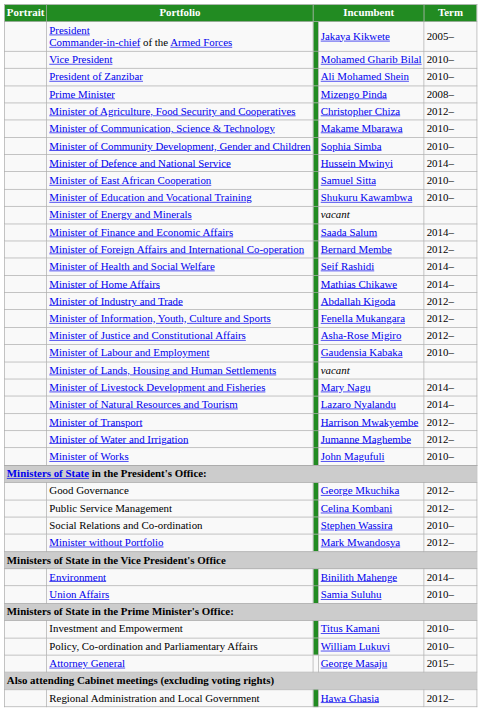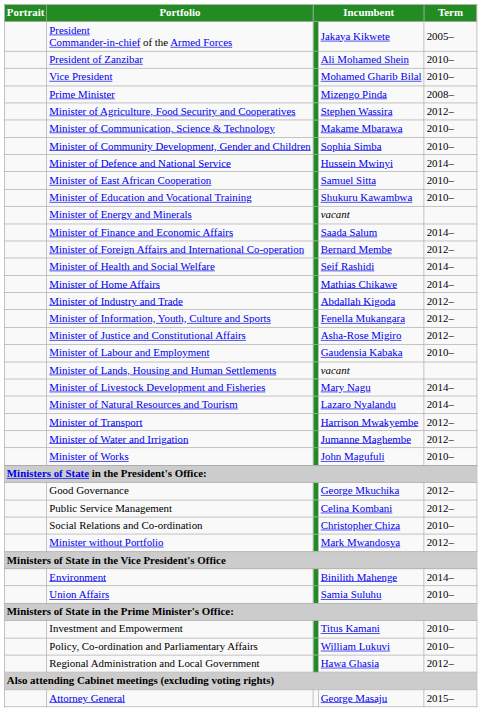 <table class="wikitable" id="20 January 2014">
 <tr>
 <th style="background-color:#228B22;color: white">Portrait</th>
 <th style="background-color:#228B22;color: white">Portfolio</th>
 <th colspan=2 style="background-color:#228B22;color: white">Incumbent</th>
 <th style="background-color:#228B22;color: white">Term</th>
 </tr>
 <tr>
 <td></td>
 <td><a href='#'>President</a><br><a href='#'>Commander-in-chief</a> of the <a href='#'>Armed Forces</a></td>
 <td style="background:#228B22"></td>
 <td><a href='#'>Jakaya Kikwete</a></td>
 <td style="width: 70px;">2005–</td>
 </tr>
 <tr>
 <td></td>
-<td><a href='#'>Vice President</a></td>
+<td><a href='#'>President of Zanzibar</a> </td>
 <td style="background:#228B22"></td>
-<td><a href='#'>Mohamed Gharib Bilal</a></td>
+<td><a href='#'>Ali Mohamed Shein</a></td>
 <td>2010–</td>
 </tr>
 <tr>
 <td></td>
-<td><a href='#'>President of Zanzibar</a> </td>
+<td><a href='#'>Vice President</a></td>
 <td style="background:#228B22"></td>
-<td><a href='#'>Ali Mohamed Shein</a></td>
+<td><a href='#'>Mohamed Gharib Bilal</a></td>
 <td>2010–</td>
 </tr>
 <tr>
 <td></td>
 <td><a href='#'>Prime Minister</a></td>
 <td style="background:#228B22"></td>
 <td><a href='#'>Mizengo Pinda</a> </td>
 <td>2008–</td>
 </tr>
 <tr>
 <td></td>
 <td><a href='#'>Minister of  Agriculture, Food Security and Cooperatives</a></td>
 <td style="background:#228B22"></td>
-<td><a href='#'>Christopher Chiza</a> </td>
+<td><a href='#'>Stephen Wassira</a> </td>
 <td>2012–</td>
 </tr>
 <tr>
 <td></td>
 <td><a href='#'>Minister of Communication, Science & Technology</a></td>
 <td style="background:#228B22"></td>
 <td><a href='#'>Makame Mbarawa</a> </td>
 <td>2010–</td>
 </tr>
 <tr>
 <td></td>
 <td><a href='#'>Minister of Community Development, Gender and Children</a></td>
 <td style="background:#228B22"></td>
 <td><a href='#'>Sophia Simba</a> </td>
 <td>2010–</td>
 </tr>
 <tr>
 <td></td>
 <td><a href='#'>Minister of Defence and National Service</a></td>
 <td style="background:#228B22"></td>
 <td><a href='#'>Hussein Mwinyi</a> </td>
 <td>2014–</td>
 </tr>
 <tr>
 <td></td>
 <td><a href='#'>Minister of East African Cooperation</a></td>
 <td style="background:#228B22"></td>
 <td><a href='#'>Samuel Sitta</a> </td>
 <td>2010–</td>
 </tr>
 <tr>
 <td></td>
 <td><a href='#'>Minister of Education and Vocational Training</a></td>
 <td style="background:#228B22"></td>
 <td><a href='#'>Shukuru Kawambwa</a> </td>
 <td>2010–</td>
 </tr>
 <tr>
 <td></td>
 <td><a href='#'>Minister of Energy and Minerals</a></td>
 <td style="background:#228B22"></td>
 <td><em>vacant</em></td>
 <td></td>
 </tr>
 <tr>
 <td></td>
 <td><a href='#'>Minister of Finance and Economic Affairs</a></td>
 <td style="background:#228B22"></td>
 <td><a href='#'>Saada Salum</a> </td>
 <td>2014–</td>
 </tr>
 <tr>
 <td></td>
 <td><a href='#'>Minister of Foreign Affairs and International Co-operation</a></td>
 <td style="background:#228B22"></td>
 <td><a href='#'>Bernard Membe</a> </td>
 <td>2012–</td>
 </tr>
 <tr>
 <td></td>
 <td><a href='#'>Minister of Health and Social Welfare</a></td>
 <td style="background:#228B22"></td>
 <td><a href='#'>Seif Rashidi</a> </td>
 <td>2014–</td>
 </tr>
 <tr>
 <td></td>
 <td><a href='#'>Minister of Home Affairs</a></td>
 <td style="background:#228B22"></td>
 <td><a href='#'>Mathias Chikawe</a> </td>
 <td>2014–</td>
 </tr>
 <tr>
 <td></td>
 <td><a href='#'>Minister of Industry and Trade</a></td>
 <td style="background:#228B22"></td>
 <td><a href='#'>Abdallah Kigoda</a> </td>
 <td>2012–</td>
 </tr>
 <tr>
 <td></td>
 <td><a href='#'>Minister of Information, Youth, Culture and Sports</a></td>
 <td style="background:#228B22"></td>
 <td><a href='#'>Fenella Mukangara</a> </td>
 <td>2012–</td>
 </tr>
 <tr>
 <td></td>
 <td><a href='#'>Minister of Justice and Constitutional Affairs</a></td>
 <td style="background:#228B22"></td>
 <td><a href='#'>Asha-Rose Migiro</a> </td>
 <td>2012–</td>
 </tr>
 <tr>
 <td></td>
 <td><a href='#'>Minister of Labour and Employment</a></td>
 <td style="background:#228B22"></td>
 <td><a href='#'>Gaudensia Kabaka</a> </td>
 <td>2010–</td>
 </tr>
 <tr>
 <td></td>
 <td><a href='#'>Minister of Lands, Housing and Human Settlements</a></td>
 <td style="background:#228B22"></td>
 <td><em>vacant</em></td>
 <td></td>
 </tr>
 <tr>
 <td></td>
 <td><a href='#'>Minister of Livestock Development and Fisheries</a></td>
 <td style="background:#228B22"></td>
 <td><a href='#'>Mary Nagu</a> </td>
 <td>2014–</td>
 </tr>
 <tr>
 <td></td>
 <td><a href='#'>Minister of Natural Resources and Tourism</a></td>
 <td style="background:#228B22"></td>
 <td><a href='#'>Lazaro Nyalandu</a> </td>
 <td>2014–</td>
 </tr>
 <tr>
 <td></td>
 <td><a href='#'>Minister of Transport</a></td>
 <td style="background:#228B22"></td>
 <td><a href='#'>Harrison Mwakyembe</a> </td>
 <td>2012–</td>
 </tr>
 <tr>
 <td></td>
 <td><a href='#'>Minister of Water and Irrigation</a></td>
 <td style="background:#228B22"></td>
 <td><a href='#'>Jumanne Maghembe</a> </td>
 <td>2012–</td>
 </tr>
 <tr>
 <td></td>
 <td><a href='#'>Minister of Works</a></td>
 <td style="background:#228B22"></td>
 <td><a href='#'>John Magufuli</a> </td>
 <td>2010–</td>
 </tr>
 <tr>
 </tr>
 <tr>
 <td style="background:#cccccc;" colspan="5"><strong><a href='#'>Ministers of State</a> in the President's Office:</strong></td>
 </tr>
 <tr>
 <td></td>
 <td>Good Governance</td>
 <td style="background:#228B22"></td>
 <td><a href='#'>George Mkuchika</a> </td>
 <td>2012–</td>
 </tr>
 <tr>
 <td></td>
 <td>Public Service Management</td>
 <td style="background:#228B22"></td>
 <td><a href='#'>Celina Kombani</a> </td>
 <td>2012–</td>
 </tr>
 <tr>
 <td></td>
 <td>Social Relations and Co-ordination</td>
 <td style="background:#228B22"></td>
-<td><a href='#'>Stephen Wassira</a> </td>
+<td><a href='#'>Christopher Chiza</a> </td>
 <td>2010–</td>
 </tr>
 <tr>
 <td></td>
 <td><a href='#'>Minister without Portfolio</a></td>
 <td style="background:#228B22"></td>
 <td><a href='#'>Mark Mwandosya</a> </td>
 <td>2012–</td>
 </tr>
 <tr>
 <td style="background:#cccccc;" colspan="5"><strong>Ministers of State in the Vice President's Office</strong></td>
 </tr>
 <tr>
 <td></td>
 <td><a href='#'>Environment</a></td>
 <td style="background:#228B22"></td>
 <td><a href='#'>Binilith Mahenge</a> </td>
 <td>2014–</td>
 </tr>
 <tr>
 <td></td>
 <td><a href='#'>Union Affairs</a></td>
 <td style="background:#228B22"></td>
 <td><a href='#'>Samia Suluhu</a> </td>
 <td>2010–</td>
 </tr>
 <tr>
 <td style="background:#cccccc;" colspan="5"><strong>Ministers of State in the Prime Minister's Office:</strong></td>
 </tr>
 <tr>
 <td></td>
 <td>Investment and Empowerment</td>
 <td style="background:#228B22"></td>
 <td><a href='#'>Titus Kamani</a> </td>
 <td>2010–</td>
 </tr>
 <tr>
 <td></td>
 <td>Policy, Co-ordination and Parliamentary Affairs</td>
 <td style="background:#228B22"></td>
 <td><a href='#'>William Lukuvi</a> </td>
 <td>2010–</td>
 </tr>
 <tr>
 <td></td>
-<td><a href='#'>Attorney General</a></td>
-<td></td>
-<td><a href='#'>George Masaju</a></td>
-<td>2015–</td>
+<td>Regional Administration and Local Government</td>
+<td style="background:#228B22"></td>
+<td><a href='#'>Hawa Ghasia</a> </td>
+<td>2012–</td>
 </tr>
 <tr>
 <td style="background:#cccccc;" colspan="5"><strong>Also attending Cabinet meetings (excluding voting rights) </strong></td>
 </tr>
 <tr>
 <td></td>
-<td>Regional Administration and Local Government</td>
-<td style="background:#228B22"></td>
-<td><a href='#'>Hawa Ghasia</a> </td>
-<td>2012–</td>
+<td><a href='#'>Attorney General</a></td>
+<td></td>
+<td><a href='#'>George Masaju</a></td>
+<td>2015–</td>
 </tr>
 </table>
